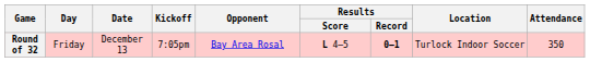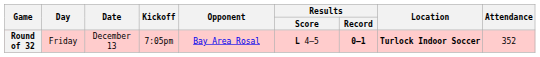 <table class="wikitable">
 <tr>
 <th rowspan="2" width="60">Game</th>
 <th rowspan="2" width="70">Day</th>
 <th rowspan="2" width="90">Date</th>
 <th rowspan="2" width="60">Kickoff</th>
 <th rowspan="2" width="180">Opponent</th>
 <th colspan="2" width="180">Results</th>
 <th rowspan="2" width="200">Location</th>
 <th rowspan="2" width="80">Attendance</th>
 </tr>
 <tr>
 <th width="120">Score</th>
 <th width="60">Record</th>
 </tr>
 <tr align="center" bgcolor="#FFCCCC">
 <th>Round of 32</th>
 <td>Friday</td>
 <td>December 13</td>
 <td>7:05pm</td>
 <td><a href='#'>Bay Area Rosal</a></td>
 <td><strong>L</strong> 4–5</td>
 <td><strong>0–1</strong></td>
-<td>Turlock Indoor Soccer</td>
-<td>350</td>
+<td><strong>Turlock Indoor Soccer</strong></td>
+<td>352</td>
 </tr>
 </table>
